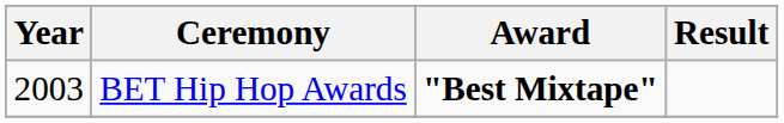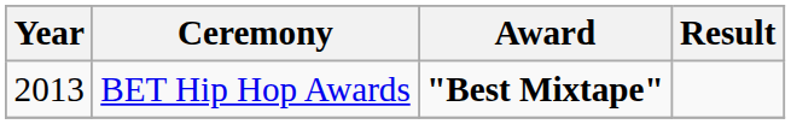 <table class="wikitable">
 <tr>
 <th>Year</th>
 <th>Ceremony</th>
 <th>Award</th>
 <th>Result</th>
 </tr>
 <tr>
-<td>2003</td>
+<td>2013</td>
 <td><a href='#'>BET Hip Hop Awards</a></td>
 <td><strong>"Best Mixtape"</strong></td>
 <td></td>
 </tr>
 <tr>
 </tr>
 </table>
